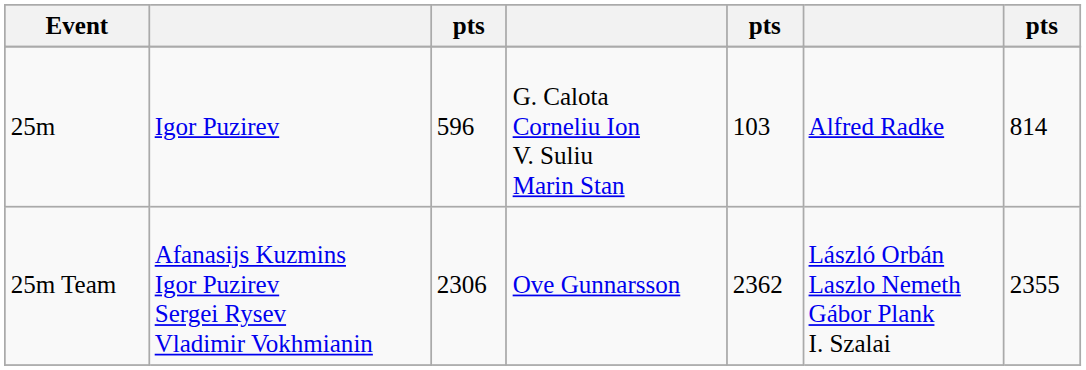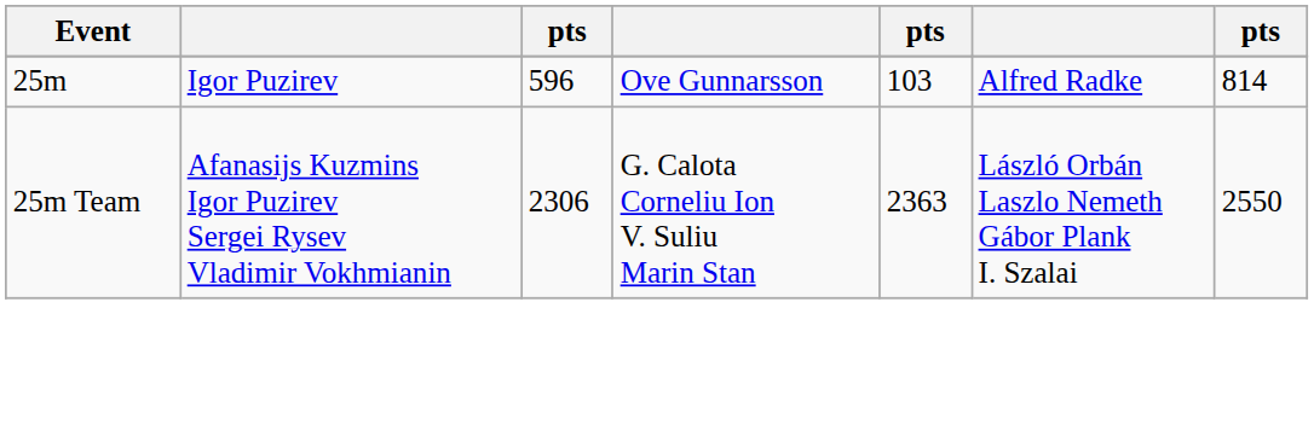 <table class="wikitable" width=70% style="font-size:90%; text-align:left;">
 <tr>
 <th>Event</th>
 <th></th>
 <th>pts</th>
 <th></th>
 <th>pts</th>
 <th></th>
 <th>pts</th>
 </tr>
 <tr>
 </tr>
 <tr>
 <td>25m</td>
 <td> <a href='#'>Igor Puzirev</a></td>
 <td>596</td>
-<td><br>G. Calota<br><a href='#'>Corneliu Ion</a><br>V. Suliu<br><a href='#'>Marin Stan</a></td>
+<td> <a href='#'>Ove Gunnarsson</a></td>
 <td>103</td>
 <td> <a href='#'>Alfred Radke</a></td>
 <td>814</td>
 </tr>
 <tr>
 <td>25m Team</td>
 <td><br><a href='#'>Afanasijs Kuzmins</a><br><a href='#'>Igor Puzirev</a><br><a href='#'>Sergei Rysev</a><br><a href='#'>Vladimir Vokhmianin</a></td>
 <td>2306</td>
-<td> <a href='#'>Ove Gunnarsson</a></td>
-<td>2362</td>
+<td><br>G. Calota<br><a href='#'>Corneliu Ion</a><br>V. Suliu<br><a href='#'>Marin Stan</a></td>
+<td>2363</td>
 <td><br><a href='#'>László Orbán</a><br><a href='#'>Laszlo Nemeth</a><br><a href='#'>Gábor Plank</a><br>I. Szalai</td>
-<td>2355</td>
+<td>2550</td>
 </tr>
 </table>
